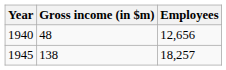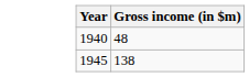 <table class="wikitable" style="float: right;">
 <tr>
 <th>Year</th>
 <th>Gross income (in $m)</th>
-<th>Employees</th>
 </tr>
 <tr>
 <td>1940</td>
 <td>48</td>
-<td>12,656</td>
 </tr>
 <tr>
 <td>1945</td>
 <td>138</td>
-<td>18,257</td>
 </tr>
 </table>
